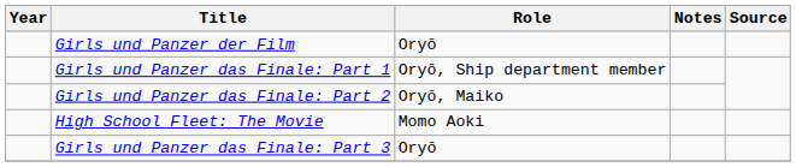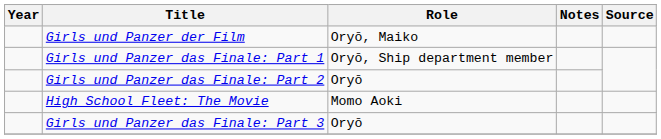 <table class="wikitable sortable plainrowheaders">
 <tr>
 <th>Year</th>
 <th>Title</th>
 <th>Role</th>
 <th class="unsortable">Notes</th>
 <th class="unsortable">Source</th>
 </tr>
 <tr>
 <td></td>
 <td><em><a href='#'>Girls und Panzer der Film</a></em></td>
-<td>Oryō</td>
+<td>Oryō, Maiko</td>
 <td></td>
 <td></td>
 </tr>
 <tr>
 <td></td>
 <td><em><a href='#'>Girls und Panzer das Finale: Part 1</a></em></td>
 <td>Oryō, Ship department member</td>
 <td></td>
 <td rowspan="2"></td>
 </tr>
 <tr>
 <td></td>
 <td><em><a href='#'>Girls und Panzer das Finale: Part 2</a></em></td>
-<td>Oryō, Maiko</td>
+<td>Oryō</td>
 <td></td>
 </tr>
 <tr>
 <td></td>
 <td><em><a href='#'>High School Fleet: The Movie</a></em></td>
 <td>Momo Aoki</td>
 <td></td>
 <td></td>
 </tr>
 <tr>
 <td></td>
 <td><em><a href='#'>Girls und Panzer das Finale: Part 3</a></em></td>
 <td>Oryō</td>
 <td></td>
 <td></td>
 </tr>
 <tr>
 </tr>
 </table>
